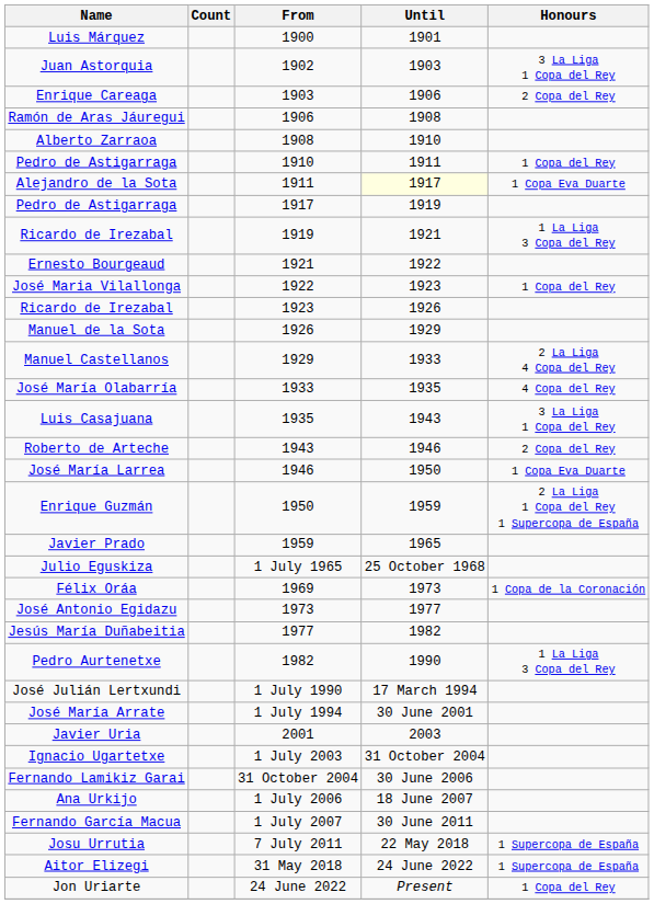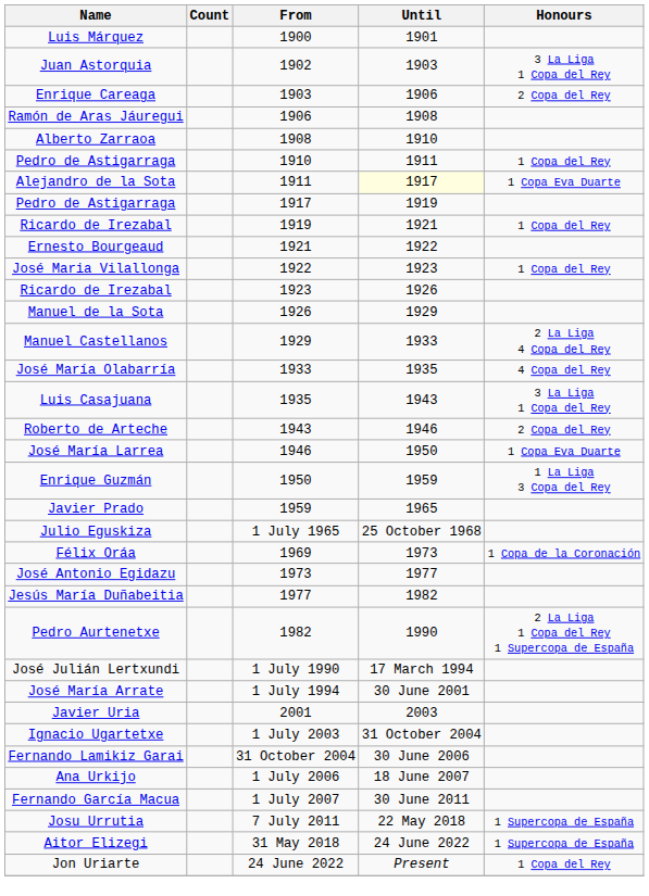 <table class="wikitable sortable" style="text-align: center;">
 <tr>
 <th>Name</th>
 <th>Count</th>
 <th>From</th>
 <th>Until</th>
 <th>Honours</th>
 </tr>
 <tr>
 <td><a href='#'>Luis Márquez</a></td>
 <td></td>
 <td>1900</td>
 <td>1901</td>
 <td></td>
 </tr>
 <tr>
 <td><a href='#'>Juan Astorquia</a></td>
 <td></td>
 <td>1902</td>
 <td>1903</td>
 <td><small>3 <a href='#'>La Liga</a><br>1 <a href='#'>Copa del Rey</a></small></td>
 </tr>
 <tr>
 <td><a href='#'>Enrique Careaga</a></td>
 <td></td>
 <td>1903</td>
 <td>1906</td>
 <td><small>2 <a href='#'>Copa del Rey</a></small></td>
 </tr>
 <tr>
 <td><a href='#'>Ramón de Aras Jáuregui</a></td>
 <td></td>
 <td>1906</td>
 <td>1908</td>
 <td></td>
 </tr>
 <tr>
 <td><a href='#'>Alberto Zarraoa</a></td>
 <td></td>
 <td>1908</td>
 <td>1910</td>
 <td></td>
 </tr>
 <tr>
 <td><a href='#'>Pedro de Astigarraga</a></td>
 <td></td>
 <td>1910</td>
 <td>1911</td>
 <td><small>1 <a href='#'>Copa del Rey</a></small></td>
 </tr>
 <tr>
 <td><a href='#'>Alejandro de la Sota</a></td>
 <td></td>
 <td>1911</td>
 <td style="background: lightyellow;">1917</td>
 <td><small>1 <a href='#'>Copa Eva Duarte</a></small></td>
 </tr>
 <tr>
 <td><a href='#'>Pedro de Astigarraga</a></td>
 <td></td>
 <td>1917</td>
 <td>1919</td>
 <td></td>
 </tr>
 <tr>
 <td><a href='#'>Ricardo de Irezabal</a></td>
 <td></td>
 <td>1919</td>
 <td>1921</td>
-<td><small>1 <a href='#'>La Liga</a><br>3 <a href='#'>Copa del Rey</a></small></td>
+<td><small>1 <a href='#'>Copa del Rey</a></small></td>
 </tr>
 <tr>
 <td><a href='#'>Ernesto Bourgeaud</a></td>
 <td></td>
 <td>1921</td>
 <td>1922</td>
 <td></td>
 </tr>
 <tr>
 <td><a href='#'>José Maria Vilallonga</a></td>
 <td></td>
 <td>1922</td>
 <td>1923</td>
 <td><small>1 <a href='#'>Copa del Rey</a></small></td>
 </tr>
 <tr>
 <td><a href='#'>Ricardo de Irezabal</a></td>
 <td></td>
 <td>1923</td>
 <td>1926</td>
 <td></td>
 </tr>
 <tr>
 <td><a href='#'>Manuel de la Sota</a></td>
 <td></td>
 <td>1926</td>
 <td>1929</td>
 <td></td>
 </tr>
 <tr>
 <td><a href='#'>Manuel Castellanos</a></td>
 <td></td>
 <td>1929</td>
 <td>1933</td>
 <td><small>2 <a href='#'>La Liga</a><br>4 <a href='#'>Copa del Rey</a></small></td>
 </tr>
 <tr>
 <td><a href='#'>José María Olabarría</a></td>
 <td></td>
 <td>1933</td>
 <td>1935</td>
 <td><small>4 <a href='#'>Copa del Rey</a></small></td>
 </tr>
 <tr>
 <td><a href='#'>Luis Casajuana</a></td>
 <td></td>
 <td>1935</td>
 <td>1943</td>
 <td><small>3 <a href='#'>La Liga</a><br>1 <a href='#'>Copa del Rey</a></small></td>
 </tr>
 <tr>
 <td><a href='#'>Roberto de Arteche</a></td>
 <td></td>
 <td>1943</td>
 <td>1946</td>
 <td><small>2 <a href='#'>Copa del Rey</a></small></td>
 </tr>
 <tr>
 <td><a href='#'>José María Larrea</a></td>
 <td></td>
 <td>1946</td>
 <td>1950</td>
 <td><small>1 <a href='#'>Copa Eva Duarte</a></small></td>
 </tr>
 <tr>
 <td><a href='#'>Enrique Guzmán</a></td>
 <td></td>
 <td>1950</td>
 <td>1959</td>
-<td><small>2 <a href='#'>La Liga</a><br>1 <a href='#'>Copa del Rey</a><br>1 <a href='#'>Supercopa de España</a></small></td>
+<td><small>1 <a href='#'>La Liga</a><br>3 <a href='#'>Copa del Rey</a></small></td>
 </tr>
 <tr>
 <td><a href='#'>Javier Prado</a></td>
 <td></td>
 <td>1959</td>
 <td>1965</td>
 <td></td>
 </tr>
 <tr>
 <td><a href='#'>Julio Eguskiza</a></td>
 <td></td>
 <td>1 July 1965</td>
 <td>25 October 1968</td>
 <td></td>
 </tr>
 <tr>
 <td><a href='#'>Félix Oráa</a></td>
 <td></td>
 <td>1969</td>
 <td>1973</td>
 <td><small>1 <a href='#'>Copa de la Coronación</a></small></td>
 </tr>
 <tr>
 <td><a href='#'>José Antonio Egidazu</a></td>
 <td></td>
 <td>1973</td>
 <td>1977</td>
 <td></td>
 </tr>
 <tr>
 <td><a href='#'>Jesús María Duñabeitia</a></td>
 <td></td>
 <td>1977</td>
 <td>1982</td>
 <td></td>
 </tr>
 <tr>
 <td><a href='#'>Pedro Aurtenetxe</a></td>
 <td></td>
 <td>1982</td>
 <td>1990</td>
-<td><small>1 <a href='#'>La Liga</a><br>3 <a href='#'>Copa del Rey</a></small></td>
+<td><small>2 <a href='#'>La Liga</a><br>1 <a href='#'>Copa del Rey</a><br>1 <a href='#'>Supercopa de España</a></small></td>
 </tr>
 <tr>
 <td>José Julián Lertxundi</td>
 <td></td>
 <td>1 July 1990</td>
 <td>17 March 1994</td>
 <td></td>
 </tr>
 <tr>
 <td><a href='#'>José María Arrate</a></td>
 <td></td>
 <td>1 July 1994</td>
 <td>30 June 2001</td>
 <td></td>
 </tr>
 <tr>
 <td><a href='#'>Javier Uria</a></td>
 <td></td>
 <td>2001</td>
 <td>2003</td>
 <td></td>
 </tr>
 <tr>
 <td><a href='#'>Ignacio Ugartetxe</a></td>
 <td></td>
 <td>1 July 2003</td>
 <td>31 October 2004</td>
 <td></td>
 </tr>
 <tr>
 <td><a href='#'>Fernando Lamikiz Garai</a></td>
 <td></td>
 <td>31 October 2004</td>
 <td>30 June 2006</td>
 <td></td>
 </tr>
 <tr>
 <td><a href='#'>Ana Urkijo</a></td>
 <td></td>
 <td>1 July 2006</td>
 <td>18 June 2007</td>
 <td></td>
 </tr>
 <tr>
 <td><a href='#'>Fernando García Macua</a></td>
 <td></td>
 <td>1 July 2007</td>
 <td>30 June 2011</td>
 <td></td>
 </tr>
 <tr>
 <td><a href='#'>Josu Urrutia</a></td>
 <td></td>
 <td>7 July 2011</td>
 <td>22 May 2018</td>
 <td><small>1 <a href='#'>Supercopa de España</a></small></td>
 </tr>
 <tr>
 <td><a href='#'>Aitor Elizegi</a></td>
 <td></td>
 <td>31 May 2018</td>
 <td>24 June 2022</td>
 <td><small>1 <a href='#'>Supercopa de España</a></small></td>
 </tr>
 <tr>
 <td>Jon Uriarte</td>
 <td></td>
 <td>24 June 2022</td>
 <td><em>Present</em></td>
 <td><small>1 <a href='#'>Copa del Rey</a> </small></td>
 </tr>
 <tr>
 </tr>
 </table>
